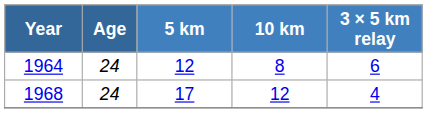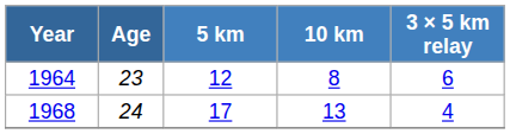 <table class="wikitable" style="font-size:95%; text-align:center; border:grey solid 1px; border-collapse:collapse; background:#ffffff;">
 <tr>
 <th style="background-color:#369; color:white; width:60px;"> Year </th>
 <th style="background-color:#369; color:white; width:40px;"> Age </th>
 <th style="background-color:#4180be; color:white; width:75px;"> 5 km </th>
 <th style="background-color:#4180be; color:white; width:75px;"> 10 km </th>
 <th style="background-color:#4180be; color:white; width:75px;"> 3 × 5 km <br> relay </th>
 </tr>
 <tr>
 <td><a href='#'>1964</a></td>
-<td><em>24</em></td>
+<td><em>23</em></td>
 <td><a href='#'>12</a></td>
 <td><a href='#'>8</a></td>
 <td><a href='#'>6</a></td>
 </tr>
 <tr>
 <td><a href='#'>1968</a></td>
 <td><em>24</em></td>
 <td><a href='#'>17</a></td>
-<td><a href='#'>12</a></td>
+<td><a href='#'>13</a></td>
 <td><a href='#'>4</a></td>
 </tr>
 <tr>
 </tr>
 </table>
